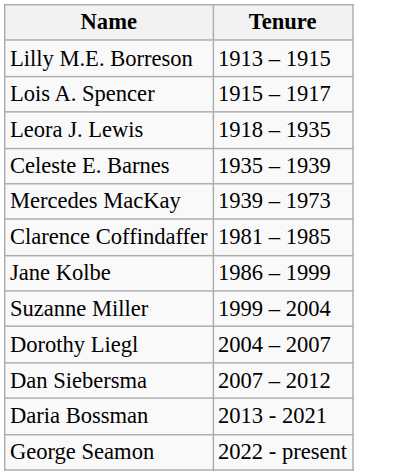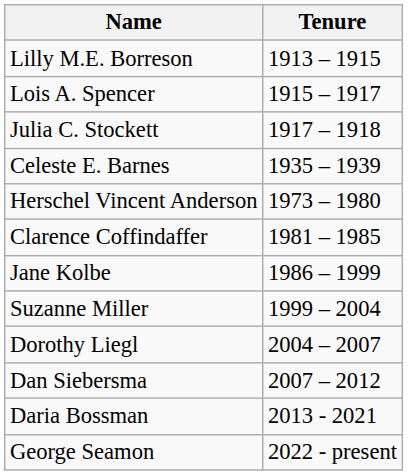 <table class="wikitable">
 <tr>
 <th>Name</th>
 <th>Tenure</th>
 </tr>
 <tr>
 <td>Lilly M.E. Borreson</td>
 <td>1913 – 1915</td>
 </tr>
 <tr>
 <td>Lois A. Spencer</td>
 <td>1915 – 1917</td>
 </tr>
 <tr>
-<td>Leora J. Lewis</td>
-<td>1918 – 1935</td>
+<td>Julia C. Stockett</td>
+<td>1917 – 1918</td>
 </tr>
 <tr>
 <td>Celeste E. Barnes</td>
 <td>1935 – 1939</td>
 </tr>
 <tr>
-<td>Mercedes MacKay</td>
-<td>1939 – 1973</td>
+<td>Herschel Vincent Anderson</td>
+<td>1973 – 1980</td>
 </tr>
 <tr>
 <td>Clarence Coffindaffer</td>
 <td>1981 – 1985</td>
 </tr>
 <tr>
 <td>Jane Kolbe</td>
 <td>1986 – 1999</td>
 </tr>
 <tr>
 <td>Suzanne Miller</td>
 <td>1999 – 2004</td>
 </tr>
 <tr>
 <td>Dorothy Liegl</td>
 <td>2004 – 2007</td>
 </tr>
 <tr>
 <td>Dan Siebersma</td>
 <td>2007 – 2012</td>
 </tr>
 <tr>
 <td>Daria Bossman</td>
 <td>2013 - 2021</td>
 </tr>
 <tr>
 <td>George Seamon</td>
 <td>2022 - present</td>
 </tr>
 </table>
